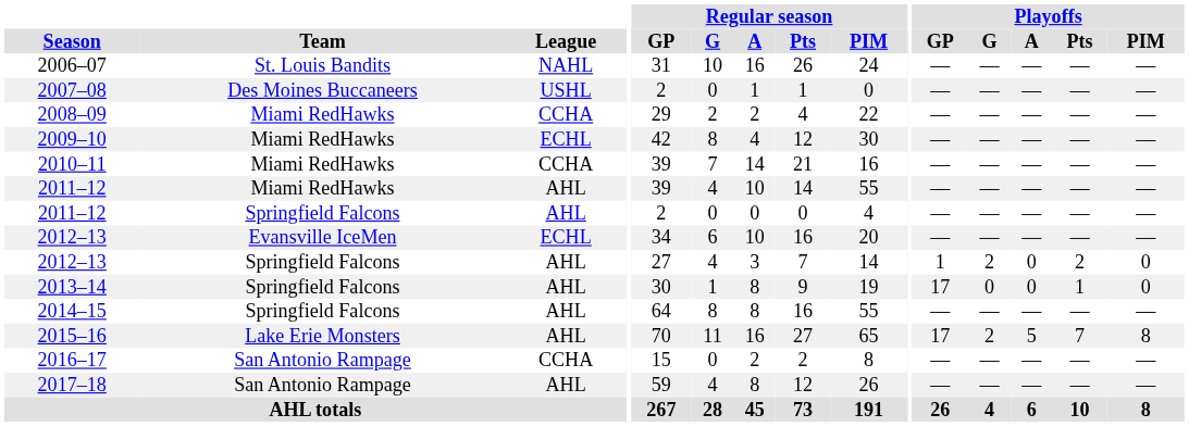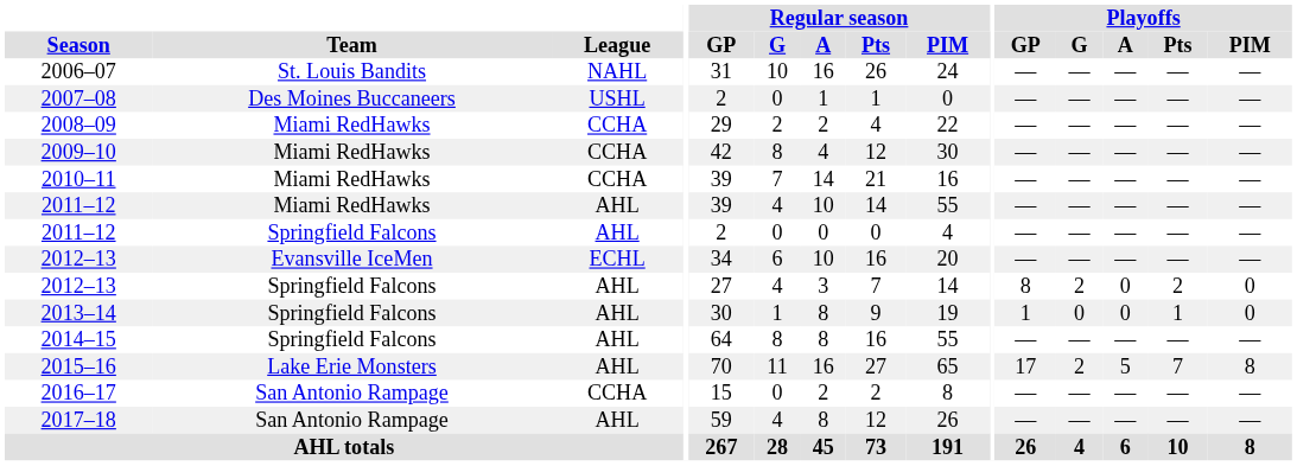 <table border="0" cellpadding="1" cellspacing="0" style="text-align:center; width:60em">
 <tr bgcolor="#e0e0e0">
 <th colspan="3" bgcolor="#ffffff"></th>
 <th rowspan="99" bgcolor="#ffffff"></th>
 <th colspan="5"><a href='#'>Regular season</a></th>
 <th rowspan="99" bgcolor="#ffffff"></th>
 <th colspan="5"><a href='#'>Playoffs</a></th>
 </tr>
 <tr bgcolor="#e0e0e0">
 <th><a href='#'>Season</a></th>
 <th>Team</th>
 <th>League</th>
 <th>GP</th>
 <th><a href='#'>G</a></th>
 <th><a href='#'>A</a></th>
 <th><a href='#'>Pts</a></th>
 <th><a href='#'>PIM</a></th>
 <th>GP</th>
 <th>G</th>
 <th>A</th>
 <th>Pts</th>
 <th>PIM</th>
 </tr>
 <tr>
 <td>2006–07</td>
 <td><a href='#'>St. Louis Bandits</a></td>
 <td><a href='#'>NAHL</a></td>
 <td>31</td>
 <td>10</td>
 <td>16</td>
 <td>26</td>
 <td>24</td>
 <td>—</td>
 <td>—</td>
 <td>—</td>
 <td>—</td>
 <td>—</td>
 </tr>
 <tr bgcolor="#f0f0f0">
 <td><a href='#'>2007–08</a></td>
 <td><a href='#'>Des Moines Buccaneers</a></td>
 <td><a href='#'>USHL</a></td>
 <td>2</td>
 <td>0</td>
 <td>1</td>
 <td>1</td>
 <td>0</td>
 <td>—</td>
 <td>—</td>
 <td>—</td>
 <td>—</td>
 <td>—</td>
 </tr>
 <tr>
 <td><a href='#'>2008–09</a></td>
 <td><a href='#'>Miami RedHawks</a></td>
 <td><a href='#'>CCHA</a></td>
 <td>29</td>
 <td>2</td>
 <td>2</td>
 <td>4</td>
 <td>22</td>
 <td>—</td>
 <td>—</td>
 <td>—</td>
 <td>—</td>
 <td>—</td>
 </tr>
 <tr bgcolor="#f0f0f0">
 <td><a href='#'>2009–10</a></td>
 <td>Miami RedHawks</td>
-<td><a href='#'>ECHL</a></td>
+<td>CCHA</td>
 <td>42</td>
 <td>8</td>
 <td>4</td>
 <td>12</td>
 <td>30</td>
 <td>—</td>
 <td>—</td>
 <td>—</td>
 <td>—</td>
 <td>—</td>
 </tr>
 <tr>
 <td><a href='#'>2010–11</a></td>
 <td>Miami RedHawks</td>
 <td>CCHA</td>
 <td>39</td>
 <td>7</td>
 <td>14</td>
 <td>21</td>
 <td>16</td>
 <td>—</td>
 <td>—</td>
 <td>—</td>
 <td>—</td>
 <td>—</td>
 </tr>
 <tr bgcolor="#f0f0f0">
 <td><a href='#'>2011–12</a></td>
 <td>Miami RedHawks</td>
 <td>AHL</td>
 <td>39</td>
 <td>4</td>
 <td>10</td>
 <td>14</td>
 <td>55</td>
 <td>—</td>
 <td>—</td>
 <td>—</td>
 <td>—</td>
 <td>—</td>
 </tr>
 <tr>
 <td><a href='#'>2011–12</a></td>
 <td><a href='#'>Springfield Falcons</a></td>
 <td><a href='#'>AHL</a></td>
 <td>2</td>
 <td>0</td>
 <td>0</td>
 <td>0</td>
 <td>4</td>
 <td>—</td>
 <td>—</td>
 <td>—</td>
 <td>—</td>
 <td>—</td>
 </tr>
 <tr bgcolor="#f0f0f0">
 <td><a href='#'>2012–13</a></td>
 <td><a href='#'>Evansville IceMen</a></td>
 <td><a href='#'>ECHL</a></td>
 <td>34</td>
 <td>6</td>
 <td>10</td>
 <td>16</td>
 <td>20</td>
 <td>—</td>
 <td>—</td>
 <td>—</td>
 <td>—</td>
 <td>—</td>
 </tr>
 <tr>
 <td><a href='#'>2012–13</a></td>
 <td>Springfield Falcons</td>
 <td>AHL</td>
 <td>27</td>
 <td>4</td>
 <td>3</td>
 <td>7</td>
 <td>14</td>
-<td>1</td>
+<td>8</td>
 <td>2</td>
 <td>0</td>
 <td>2</td>
 <td>0</td>
 </tr>
 <tr bgcolor="#f0f0f0">
 <td><a href='#'>2013–14</a></td>
 <td>Springfield Falcons</td>
 <td>AHL</td>
 <td>30</td>
 <td>1</td>
 <td>8</td>
 <td>9</td>
 <td>19</td>
-<td>17</td>
+<td>1</td>
 <td>0</td>
 <td>0</td>
 <td>1</td>
 <td>0</td>
 </tr>
 <tr>
 <td><a href='#'>2014–15</a></td>
 <td>Springfield Falcons</td>
 <td>AHL</td>
 <td>64</td>
 <td>8</td>
 <td>8</td>
 <td>16</td>
 <td>55</td>
 <td>—</td>
 <td>—</td>
 <td>—</td>
 <td>—</td>
 <td>—</td>
 </tr>
 <tr bgcolor="#f0f0f0">
 <td><a href='#'>2015–16</a></td>
 <td><a href='#'>Lake Erie Monsters</a></td>
 <td>AHL</td>
 <td>70</td>
 <td>11</td>
 <td>16</td>
 <td>27</td>
 <td>65</td>
 <td>17</td>
 <td>2</td>
 <td>5</td>
 <td>7</td>
 <td>8</td>
 </tr>
 <tr>
 <td><a href='#'>2016–17</a></td>
 <td><a href='#'>San Antonio Rampage</a></td>
 <td>CCHA</td>
 <td>15</td>
 <td>0</td>
 <td>2</td>
 <td>2</td>
 <td>8</td>
 <td>—</td>
 <td>—</td>
 <td>—</td>
 <td>—</td>
 <td>—</td>
 </tr>
 <tr bgcolor="#f0f0f0">
 <td><a href='#'>2017–18</a></td>
 <td>San Antonio Rampage</td>
 <td>AHL</td>
 <td>59</td>
 <td>4</td>
 <td>8</td>
 <td>12</td>
 <td>26</td>
 <td>—</td>
 <td>—</td>
 <td>—</td>
 <td>—</td>
 <td>—</td>
 </tr>
 <tr bgcolor="#e0e0e0">
 <th colspan="3">AHL totals</th>
 <th>267</th>
 <th>28</th>
 <th>45</th>
 <th>73</th>
 <th>191</th>
 <th>26</th>
 <th>4</th>
 <th>6</th>
 <th>10</th>
 <th>8</th>
 </tr>
 </table>
